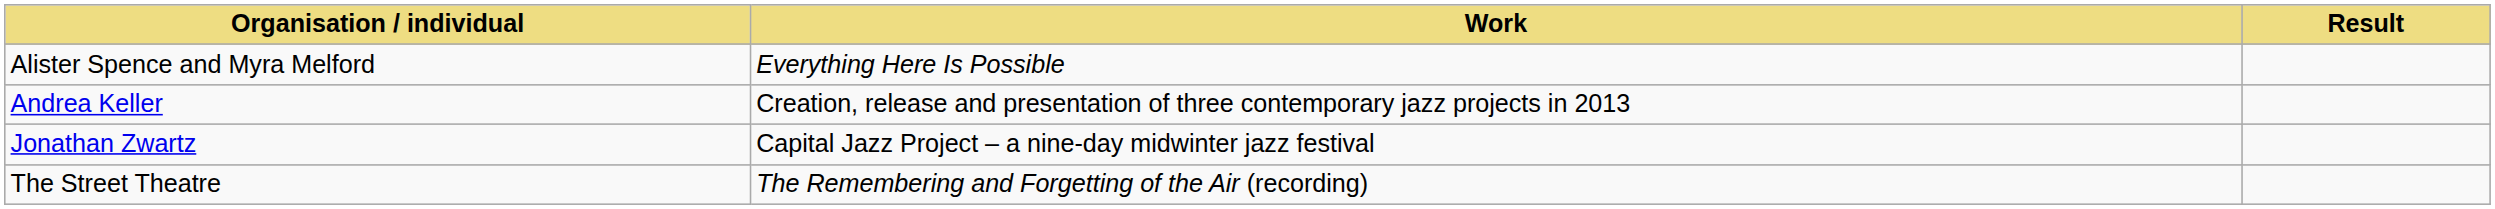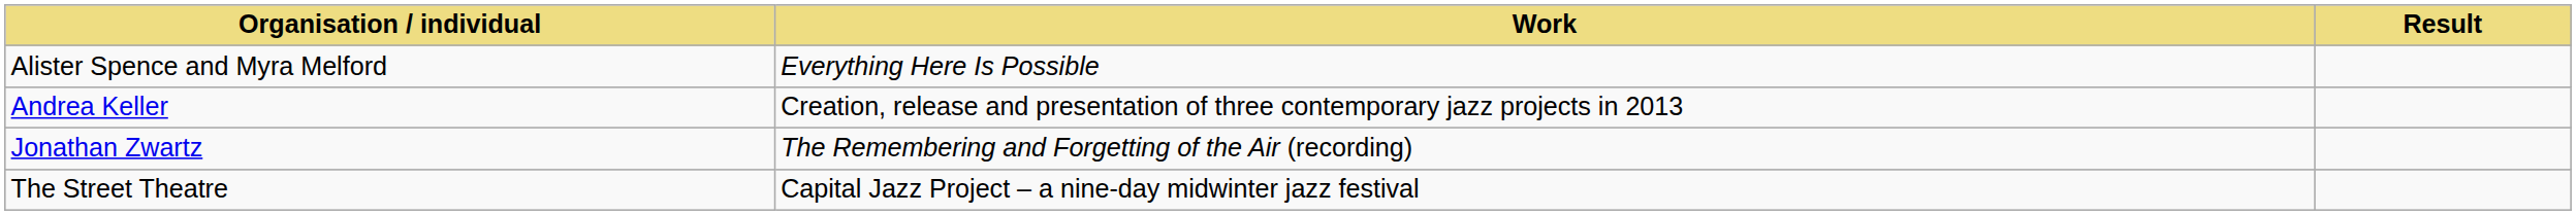 <table class="wikitable" width=100%>
 <tr>
 <th style="width:30%;background:#EEDD82;">Organisation / individual</th>
 <th style="width:60%;background:#EEDD82;">Work</th>
 <th style="width:10%;background:#EEDD82;">Result<br></th>
 </tr>
 <tr>
 <td>Alister Spence and Myra Melford</td>
 <td><em>Everything Here Is Possible</em></td>
 <td></td>
 </tr>
 <tr>
 <td><a href='#'>Andrea Keller</a></td>
 <td>Creation, release and presentation of three contemporary jazz projects in 2013</td>
 <td></td>
 </tr>
 <tr>
 <td><a href='#'>Jonathan Zwartz</a></td>
-<td>Capital Jazz Project – a nine-day midwinter jazz festival</td>
+<td><em>The Remembering and Forgetting of the Air</em> (recording)</td>
 <td></td>
 </tr>
 <tr>
 <td>The Street Theatre</td>
-<td><em>The Remembering and Forgetting of the Air</em> (recording)</td>
+<td>Capital Jazz Project – a nine-day midwinter jazz festival</td>
 <td></td>
 </tr>
 </table>
